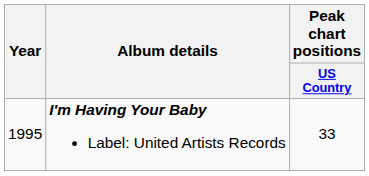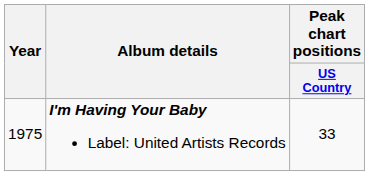 <table class="wikitable" style="text-align:center;">
 <tr>
 <th rowspan="2">Year</th>
 <th rowspan="2">Album details</th>
 <th colspan="1">Peak chart<br>positions</th>
 </tr>
 <tr style="font-size:smaller;">
 <th width="40"><a href='#'>US Country</a></th>
 </tr>
 <tr>
-<td>1995</td>
+<td>1975</td>
 <td align="left"><strong><em>I'm Having Your Baby</em></strong><br><ul><li>Label: United Artists Records</li></ul></td>
 <td>33</td>
 </tr>
 </table>
